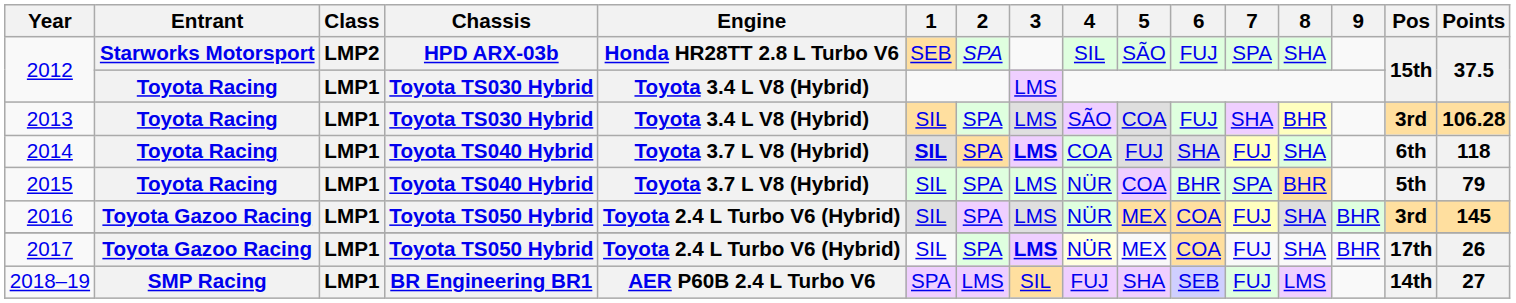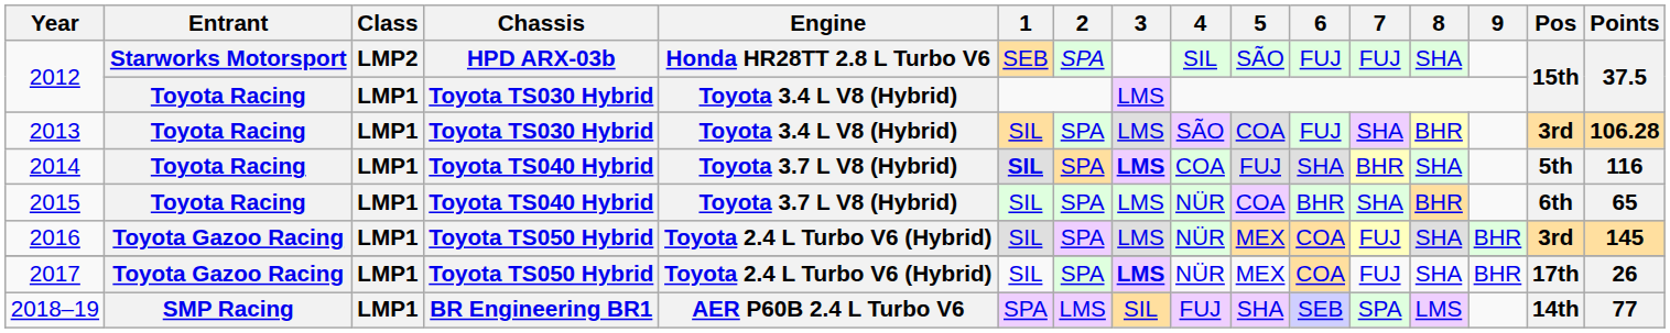 <table class="wikitable" border="1" style="text-align:center; font-size:85%;">
 <tr>
 <th>Year</th>
 <th>Entrant</th>
 <th>Class</th>
 <th>Chassis</th>
 <th>Engine</th>
 <th>1</th>
 <th>2</th>
 <th>3</th>
 <th>4</th>
 <th>5</th>
 <th>6</th>
 <th>7</th>
 <th>8</th>
 <th>9</th>
 <th>Pos</th>
 <th>Points</th>
 </tr>
 <tr>
 <td rowspan=2><a href='#'>2012</a></td>
 <th nowrap><a href='#'>Starworks Motorsport</a></th>
 <th>LMP2</th>
 <th nowrap><a href='#'>HPD ARX-03b</a></th>
 <th nowrap><a href='#'>Honda</a> HR28TT 2.8 L Turbo V6</th>
 <td style="background:#FFDF9F;"><a href='#'>SEB</a><br></td>
 <td style="background:#DFFFDF;"><em><a href='#'>SPA</a></em><br></td>
 <td></td>
 <td style="background:#DFFFDF;"><a href='#'>SIL</a><br></td>
 <td style="background:#DFFFDF;"><a href='#'>SÃO</a><br></td>
 <td style="background:#DFFFDF;"><a href='#'>FUJ</a><br></td>
-<td style="background:#DFFFDF;"><a href='#'>SPA</a><br></td>
+<td style="background:#DFFFDF;"><a href='#'>FUJ</a><br></td>
 <td style="background:#DFFFDF;"><a href='#'>SHA</a><br></td>
 <td></td>
 <th rowspan=2>15th</th>
 <th rowspan=2>37.5</th>
 </tr>
 <tr>
 <th nowrap><a href='#'>Toyota Racing</a></th>
 <th>LMP1</th>
 <th nowrap><a href='#'>Toyota TS030 Hybrid</a></th>
 <th nowrap><a href='#'>Toyota</a> 3.4 L V8 (Hybrid)</th>
 <td colspan=2></td>
 <td style="background:#EFCFFF;"><a href='#'>LMS</a><br></td>
 <td colspan=6></td>
 </tr>
 <tr>
 <td><a href='#'>2013</a></td>
 <th nowrap><a href='#'>Toyota Racing</a></th>
 <th>LMP1</th>
 <th nowrap><a href='#'>Toyota TS030 Hybrid</a></th>
 <th nowrap><a href='#'>Toyota</a> 3.4 L V8 (Hybrid)</th>
 <td style="background:#FFDF9F;"><a href='#'>SIL</a><br></td>
 <td style="background:#DFFFDF;"><a href='#'>SPA</a> <br></td>
 <td style="background:#DFDFDF;"><a href='#'>LMS</a><br></td>
 <td style="background:#EFCFFF;"><a href='#'>SÃO</a><br></td>
 <td style="background:#DFDFDF;"><a href='#'>COA</a><br></td>
 <td style="background:#DFFFDF;"><a href='#'>FUJ</a><br></td>
 <td style="background:#EFCFFF;"><a href='#'>SHA</a><br></td>
 <td style="background:#FFFFBF;"><a href='#'>BHR</a><br></td>
 <td></td>
 <th style="background:#FFDF9F;">3rd</th>
 <th style="background:#FFDF9F;">106.28</th>
 </tr>
 <tr>
 <td><a href='#'>2014</a></td>
 <th nowrap><a href='#'>Toyota Racing</a></th>
 <th>LMP1</th>
 <th nowrap><a href='#'>Toyota TS040 Hybrid</a></th>
 <th nowrap><a href='#'>Toyota</a> 3.7 L V8 (Hybrid)</th>
 <td style="background:#DFDFDF;"><strong><a href='#'>SIL</a></strong><br></td>
 <td style="background:#FFDF9F;"><a href='#'>SPA</a><br></td>
 <td style="background:#EFCFFF;"><strong><a href='#'>LMS</a></strong><br></td>
 <td style="background:#DFFFDF;"><a href='#'>COA</a><br></td>
 <td style="background:#DFDFDF;"><a href='#'>FUJ</a><br></td>
 <td style="background:#DFDFDF;"><a href='#'>SHA</a><br></td>
-<td style="background:#FFFFBF;"><a href='#'>FUJ</a><br></td>
+<td style="background:#FFFFBF;"><a href='#'>BHR</a><br></td>
 <td style="background:#DFFFDF;"><a href='#'>SHA</a><br></td>
 <td></td>
-<th>6th</th>
-<th>118</th>
+<th>5th</th>
+<th>116</th>
 </tr>
 <tr>
 <td><a href='#'>2015</a></td>
 <th nowrap><a href='#'>Toyota Racing</a></th>
 <th>LMP1</th>
 <th nowrap><a href='#'>Toyota TS040 Hybrid</a></th>
 <th nowrap><a href='#'>Toyota</a> 3.7 L V8 (Hybrid)</th>
 <td style="background:#DFFFDF;"><a href='#'>SIL</a><br></td>
 <td style="background:#DFFFDF;"><a href='#'>SPA</a><br></td>
 <td style="background:#DFFFDF;"><a href='#'>LMS</a><br></td>
 <td style="background:#DFFFDF;"><a href='#'>NÜR</a><br></td>
 <td style="background:#EFCFFF;"><a href='#'>COA</a><br></td>
 <td style="background:#DFFFDF;"><a href='#'>BHR</a><br></td>
-<td style="background:#DFFFDF;"><a href='#'>SPA</a><br></td>
+<td style="background:#DFFFDF;"><a href='#'>SHA</a><br></td>
 <td style="background:#FFDF9F;"><a href='#'>BHR</a><br></td>
 <td></td>
-<th>5th</th>
-<th>79</th>
+<th>6th</th>
+<th>65</th>
 </tr>
 <tr>
 <td><a href='#'>2016</a></td>
 <th nowrap><a href='#'>Toyota Gazoo Racing</a></th>
 <th>LMP1</th>
 <th nowrap><a href='#'>Toyota TS050 Hybrid</a></th>
 <th nowrap><a href='#'>Toyota</a> 2.4 L Turbo V6 (Hybrid)</th>
 <td style="background:#DFDFDF;"><a href='#'>SIL</a><br></td>
 <td style="background:#EFCFFF;"><a href='#'>SPA</a><br></td>
 <td style="background:#DFDFDF;"><a href='#'>LMS</a><br></td>
 <td style="background:#DFFFDF;"><a href='#'>NÜR</a><br></td>
 <td style="background:#FFDF9F;"><a href='#'>MEX</a><br></td>
 <td style="background:#FFDF9F;"><a href='#'>COA</a><br></td>
 <td style="background:#FFFFBF;"><a href='#'>FUJ</a><br></td>
 <td style="background:#DFDFDF;"><a href='#'>SHA</a><br></td>
 <td style="background:#DFFFDF;"><a href='#'>BHR</a><br></td>
 <th style="background:#FFDF9F;">3rd</th>
 <th style="background:#FFDF9F;">145</th>
 </tr>
 <tr>
 </tr>
 <tr>
 <td><a href='#'>2017</a></td>
 <th nowrap><a href='#'>Toyota Gazoo Racing</a></th>
 <th>LMP1</th>
 <th nowrap><a href='#'>Toyota TS050 Hybrid</a></th>
 <th nowrap><a href='#'>Toyota</a> 2.4 L Turbo V6 (Hybrid)</th>
 <td><a href='#'>SIL</a></td>
 <td style="background:#DFFFDF;"><a href='#'>SPA</a><br></td>
 <td style="background:#EFCFFF;"><strong><a href='#'>LMS</a></strong><br></td>
-<td style="background: lightyellow;"><a href='#'>NÜR</a></td>
+<td><a href='#'>NÜR</a></td>
 <td><a href='#'>MEX</a></td>
 <td style="background:#FFDF9F;"><a href='#'>COA</a><br></td>
 <td><a href='#'>FUJ</a></td>
 <td><a href='#'>SHA</a></td>
 <td><a href='#'>BHR</a></td>
 <th>17th</th>
 <th>26</th>
 </tr>
 <tr>
 <td nowrap><a href='#'>2018–19</a></td>
 <th nowrap><a href='#'>SMP Racing</a></th>
 <th>LMP1</th>
 <th nowrap><a href='#'>BR Engineering BR1</a></th>
 <th nowrap><a href='#'>AER</a> P60B 2.4 L Turbo V6</th>
 <td style="background:#EFCFFF;"><a href='#'>SPA</a><br></td>
 <td style="background:#EFCFFF;"><a href='#'>LMS</a><br></td>
 <td style="background:#FFDF9F;"><a href='#'>SIL</a><br></td>
 <td style="background:#EFCFFF;"><a href='#'>FUJ</a><br></td>
 <td style="background:#EFCFFF;"><a href='#'>SHA</a><br></td>
 <td style="background:#CFCFFF;"><a href='#'>SEB</a><br></td>
-<td style="background:#DFFFDF;"><a href='#'>FUJ</a><br></td>
+<td style="background:#DFFFDF;"><a href='#'>SPA</a><br></td>
 <td style="background:#EFCFFF;"><a href='#'>LMS</a><br></td>
 <td></td>
 <th>14th</th>
-<th>27</th>
+<th>77</th>
 </tr>
 </table>
